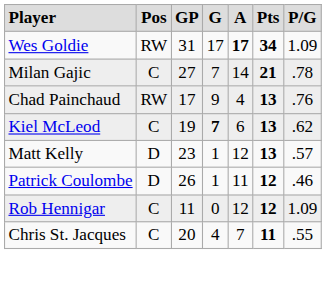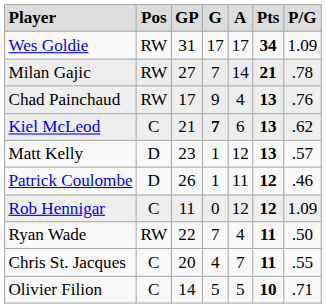 <table class="wikitable" style="text-align:center">
 <tr align="center" style="font-weight:bold; background-color:#dddddd;" |>
 <td align="left">Player</td>
 <td>Pos</td>
 <td>GP</td>
 <td>G</td>
 <td>A</td>
 <td>Pts</td>
 <td>P/G</td>
 </tr>
 <tr align="center">
 <td align="left"><a href='#'>Wes Goldie</a></td>
 <td>RW</td>
 <td>31</td>
 <td>17</td>
-<td><strong>17</strong></td>
+<td>17</td>
 <td><strong>34</strong></td>
 <td>1.09</td>
 </tr>
 <tr align="center" bgcolor="#eeeeee">
 <td align="left">Milan Gajic</td>
-<td>C</td>
+<td>RW</td>
 <td>27</td>
 <td>7</td>
 <td>14</td>
 <td><strong>21</strong></td>
 <td>.78</td>
 </tr>
 <tr align="center" bgcolor="#eeeeee">
 <td align="left">Chad Painchaud</td>
 <td>RW</td>
 <td>17</td>
 <td>9</td>
 <td>4</td>
 <td><strong>13</strong></td>
 <td>.76</td>
 </tr>
 <tr align="center" bgcolor="#eeeeee">
 <td align="left"><a href='#'>Kiel McLeod</a></td>
 <td>C</td>
-<td>19</td>
+<td>21</td>
 <td><strong>7</strong></td>
 <td>6</td>
 <td><strong>13</strong></td>
 <td>.62</td>
 </tr>
 <tr align="center">
 <td align="left">Matt Kelly</td>
 <td>D</td>
 <td>23</td>
 <td>1</td>
 <td>12</td>
 <td><strong>13</strong></td>
 <td>.57</td>
 </tr>
 <tr align="center">
 <td align="left"><a href='#'>Patrick Coulombe</a></td>
 <td>D</td>
 <td>26</td>
 <td>1</td>
 <td>11</td>
 <td><strong>12</strong></td>
 <td>.46</td>
 </tr>
 <tr align="center" bgcolor="#eeeeee">
 <td align="left"><a href='#'>Rob Hennigar</a></td>
 <td>C</td>
 <td>11</td>
 <td>0</td>
 <td>12</td>
 <td><strong>12</strong></td>
 <td>1.09</td>
 </tr>
 <tr align="center">
+<td align="left">Ryan Wade</td>
+<td>RW</td>
+<td>22</td>
+<td>7</td>
+<td>4</td>
+<td><strong>11</strong></td>
+<td>.50</td>
+</tr>
+<tr align="center">
 <td align="left">Chris St. Jacques</td>
 <td>C</td>
 <td>20</td>
 <td>4</td>
 <td>7</td>
 <td><strong>11</strong></td>
 <td>.55</td>
 </tr>
+<tr align="center">
+<td align="left">Olivier Filion</td>
+<td>C</td>
+<td>14</td>
+<td>5</td>
+<td>5</td>
+<td><strong>10</strong></td>
+<td>.71</td>
+</tr>
 </table>
